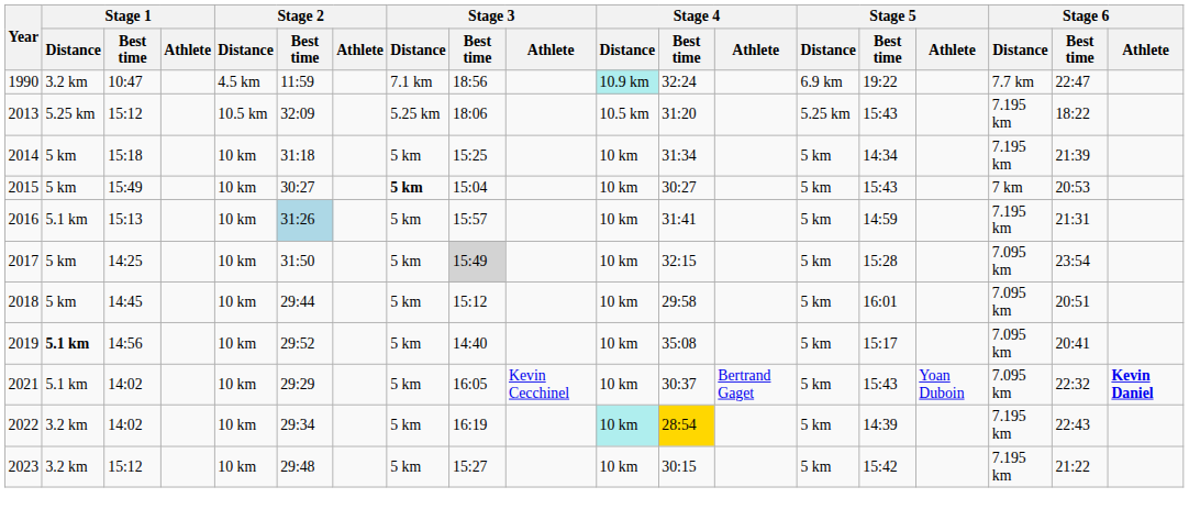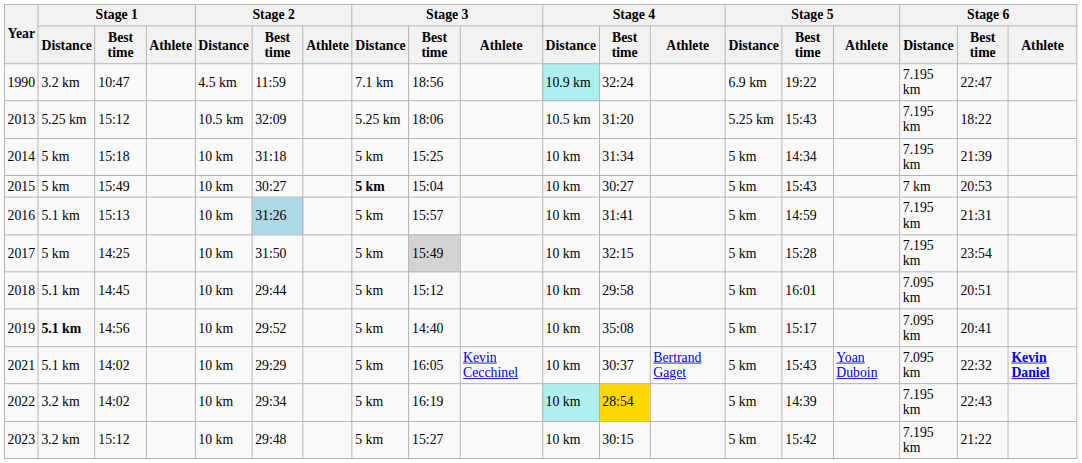 <table class=wikitable>
 <tr>
 <th scope=col rowspan=2>Year</th>
 <th scope=col colspan=3>Stage 1</th>
 <th scope=col colspan=3>Stage 2</th>
 <th scope=col colspan=3>Stage 3</th>
 <th scope=col colspan=3>Stage 4</th>
 <th scope=col colspan=3>Stage 5</th>
 <th scope=col colspan=3>Stage 6</th>
 </tr>
 <tr>
 <th scope=col>Distance</th>
 <th scope=col>Best time</th>
 <th scope=col>Athlete</th>
 <th scope=col>Distance</th>
 <th scope=col>Best time</th>
 <th scope=col>Athlete</th>
 <th scope=col>Distance</th>
 <th scope=col>Best time</th>
 <th scope=col>Athlete</th>
 <th scope=col>Distance</th>
 <th scope=col>Best time</th>
 <th scope=col>Athlete</th>
 <th scope=col>Distance</th>
 <th scope=col>Best time</th>
 <th scope=col>Athlete</th>
 <th scope=col>Distance</th>
 <th scope=col>Best time</th>
 <th scope=col>Athlete</th>
 </tr>
 <tr>
 <td scope=row>1990</td>
 <td>3.2 km</td>
 <td>10:47</td>
 <td></td>
 <td>4.5 km</td>
 <td>11:59</td>
 <td></td>
 <td>7.1 km</td>
 <td>18:56</td>
 <td></td>
 <td style="background: paleturquoise;">10.9 km</td>
 <td>32:24</td>
 <td></td>
 <td>6.9 km</td>
 <td>19:22</td>
 <td></td>
-<td>7.7 km</td>
+<td>7.195 km</td>
 <td>22:47</td>
 <td></td>
 </tr>
 <tr>
 <td scope=row>2013</td>
 <td>5.25 km</td>
 <td>15:12</td>
 <td></td>
 <td>10.5 km</td>
 <td>32:09</td>
 <td></td>
 <td>5.25 km</td>
 <td>18:06</td>
 <td></td>
 <td>10.5 km</td>
 <td>31:20</td>
 <td></td>
 <td>5.25 km</td>
 <td>15:43</td>
 <td></td>
 <td>7.195 km</td>
 <td>18:22</td>
 <td></td>
 </tr>
 <tr>
 <td scope=row>2014</td>
 <td>5 km</td>
 <td>15:18</td>
 <td></td>
 <td>10 km</td>
 <td>31:18</td>
 <td></td>
 <td>5 km</td>
 <td>15:25</td>
 <td></td>
 <td>10 km</td>
 <td>31:34</td>
 <td></td>
 <td>5 km</td>
 <td>14:34</td>
 <td></td>
 <td>7.195 km</td>
 <td>21:39</td>
 <td></td>
 </tr>
 <tr>
 <td scope=row>2015</td>
 <td>5 km</td>
 <td>15:49</td>
 <td></td>
 <td>10 km</td>
 <td>30:27</td>
 <td></td>
 <td><strong>5 km</strong></td>
 <td>15:04</td>
 <td></td>
 <td>10 km</td>
 <td>30:27</td>
 <td></td>
 <td>5 km</td>
 <td>15:43</td>
 <td></td>
 <td>7 km</td>
 <td>20:53</td>
 <td></td>
 </tr>
 <tr>
 <td scope=row>2016</td>
 <td>5.1 km</td>
 <td>15:13</td>
 <td></td>
 <td>10 km</td>
 <td style="background: lightblue;">31:26</td>
 <td></td>
 <td>5 km</td>
 <td>15:57</td>
 <td></td>
 <td>10 km</td>
 <td>31:41</td>
 <td></td>
 <td>5 km</td>
 <td>14:59</td>
 <td></td>
 <td>7.195 km</td>
 <td>21:31</td>
 <td></td>
 </tr>
 <tr>
 <td scope=row>2017</td>
 <td>5 km</td>
 <td>14:25</td>
 <td></td>
 <td>10 km</td>
 <td>31:50</td>
 <td></td>
 <td>5 km</td>
 <td style="background: lightgrey;">15:49</td>
 <td></td>
 <td>10 km</td>
 <td>32:15</td>
 <td></td>
 <td>5 km</td>
 <td>15:28</td>
 <td></td>
-<td>7.095 km</td>
+<td>7.195 km</td>
 <td>23:54</td>
 <td></td>
 </tr>
 <tr>
 <td scope=row>2018</td>
-<td>5 km</td>
+<td>5.1 km</td>
 <td>14:45</td>
 <td></td>
 <td>10 km</td>
 <td>29:44</td>
 <td></td>
 <td>5 km</td>
 <td>15:12</td>
 <td></td>
 <td>10 km</td>
 <td>29:58</td>
 <td></td>
 <td>5 km</td>
 <td>16:01</td>
 <td></td>
 <td>7.095 km</td>
 <td>20:51</td>
 <td></td>
 </tr>
 <tr>
 <td scope=row>2019</td>
 <td><strong>5.1 km</strong></td>
 <td>14:56</td>
 <td></td>
 <td>10 km</td>
 <td>29:52</td>
 <td></td>
 <td>5 km</td>
 <td>14:40</td>
 <td></td>
 <td>10 km</td>
 <td>35:08</td>
 <td></td>
 <td>5 km</td>
 <td>15:17</td>
 <td></td>
 <td>7.095 km</td>
 <td>20:41</td>
 <td></td>
 </tr>
 <tr>
 <td scope=row>2021</td>
 <td>5.1 km</td>
 <td>14:02</td>
 <td></td>
 <td>10 km</td>
 <td>29:29</td>
 <td></td>
 <td>5 km</td>
 <td>16:05</td>
 <td><a href='#'>Kevin Cecchinel</a></td>
 <td>10 km</td>
 <td>30:37</td>
 <td><a href='#'>Bertrand Gaget</a></td>
 <td>5 km</td>
 <td>15:43</td>
 <td><a href='#'>Yoan Duboin</a></td>
 <td>7.095 km</td>
 <td>22:32</td>
 <td><strong><a href='#'>Kevin Daniel</a></strong></td>
 </tr>
 <tr>
 <td scope=row>2022</td>
 <td>3.2 km</td>
 <td>14:02</td>
 <td></td>
 <td>10 km</td>
 <td>29:34</td>
 <td></td>
 <td>5 km</td>
 <td>16:19</td>
 <td></td>
 <td style="background: paleturquoise;">10 km</td>
 <td style="background: gold;">28:54</td>
 <td></td>
 <td>5 km</td>
 <td>14:39</td>
 <td></td>
 <td>7.195 km</td>
 <td>22:43</td>
 <td></td>
 </tr>
 <tr>
 <td scope=row>2023</td>
 <td>3.2 km</td>
 <td>15:12</td>
 <td></td>
 <td>10 km</td>
 <td>29:48</td>
 <td></td>
 <td>5 km</td>
 <td>15:27</td>
 <td></td>
 <td>10 km</td>
 <td>30:15</td>
 <td></td>
 <td>5 km</td>
 <td>15:42</td>
 <td></td>
 <td>7.195 km</td>
 <td>21:22</td>
 <td></td>
 </tr>
 </table>
